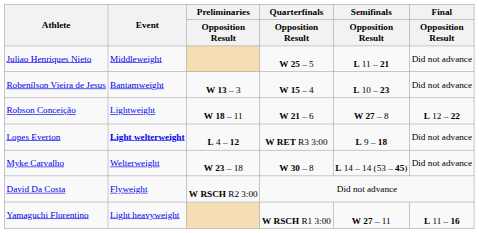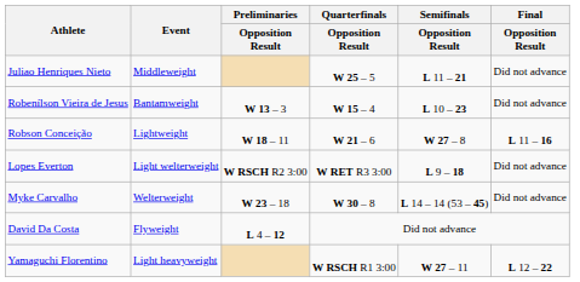 <table class="wikitable" style="font-size:90%">
 <tr>
 <th rowspan=2>Athlete</th>
 <th rowspan=2>Event</th>
 <th>Preliminaries</th>
 <th>Quarterfinals</th>
 <th>Semifinals</th>
 <th>Final</th>
 </tr>
 <tr>
 <th>Opposition<br>Result</th>
 <th>Opposition<br>Result</th>
 <th>Opposition<br>Result</th>
 <th>Opposition<br>Result</th>
 </tr>
 <tr>
 <td><a href='#'>Juliao Henriques Nieto</a></td>
 <td><a href='#'>Middleweight</a></td>
 <td bgcolor=wheat></td>
 <td align=center><br><strong>W</strong> <strong>25</strong> – 5</td>
 <td align=center><br><strong>L</strong> 11 – <strong>21</strong> </td>
 <td align=center>Did not advance</td>
 </tr>
 <tr>
 <td><a href='#'>Robenílson Vieira de Jesus</a></td>
 <td><a href='#'>Bantamweight</a></td>
 <td align=center><br><strong>W</strong> <strong>13</strong> – 3</td>
 <td align=center><br><strong>W</strong> <strong>15</strong> – 4</td>
 <td align=center><br><strong>L</strong> 10 – <strong>23</strong> </td>
 <td align=center>Did not advance</td>
 </tr>
 <tr>
 <td><a href='#'>Robson Conceição</a></td>
 <td><a href='#'>Lightweight</a></td>
 <td align=center><br><strong>W</strong> <strong>18</strong> – 11</td>
 <td align=center><br><strong>W</strong> <strong>21</strong> – 6</td>
 <td align=center><br><strong>W</strong> <strong>27</strong> – 8</td>
-<td align=center><br><strong>L</strong> 12 – <strong>22</strong> </td>
+<td align="center"><br><strong>L</strong> 11 – <strong>16</strong> </td>
 </tr>
 <tr>
 <td><a href='#'>Lopes Everton</a></td>
-<td><strong><a href='#'>Light welterweight</a></strong></td>
-<td align=center><br><strong>L</strong> 4 – <strong>12</strong></td>
+<td><a href='#'>Light welterweight</a></td>
+<td align=center><br><strong>W</strong> <strong>RSCH</strong> R2 3:00</td>
 <td align=center><br><strong>W</strong> <strong>RET</strong> R3 3:00</td>
 <td align=center><br><strong>L</strong> 9 – <strong>18</strong> </td>
 <td align=center>Did not advance</td>
 </tr>
 <tr>
 <td><a href='#'>Myke Carvalho</a></td>
 <td><a href='#'>Welterweight</a></td>
 <td align=center><br><strong>W</strong> <strong>23</strong> – 18</td>
 <td align=center><br><strong>W</strong> <strong>30</strong> – 8</td>
 <td align=center><br><strong>L</strong> 14 – 14 (53 – <strong>45</strong>) </td>
 <td align=center>Did not advance</td>
 </tr>
 <tr>
 <td><a href='#'>David Da Costa</a></td>
 <td><a href='#'>Flyweight</a></td>
-<td align=center><br><strong>W</strong> <strong>RSCH</strong> R2 3:00</td>
+<td align=center><br><strong>L</strong> 4 – <strong>12</strong></td>
 <td align="center" colspan="7">Did not advance</td>
 </tr>
 <tr>
 <td><a href='#'>Yamaguchi Florentino</a></td>
 <td><a href='#'>Light heavyweight</a></td>
 <td bgcolor=wheat></td>
 <td align=center><br><strong>W</strong> <strong>RSCH</strong> R1 3:00</td>
 <td align=center><br><strong>W</strong> <strong>27</strong> – 11</td>
-<td align="center"><br><strong>L</strong> 11 – <strong>16</strong> </td>
+<td align=center><br><strong>L</strong> 12 – <strong>22</strong> </td>
 </tr>
 </table>
